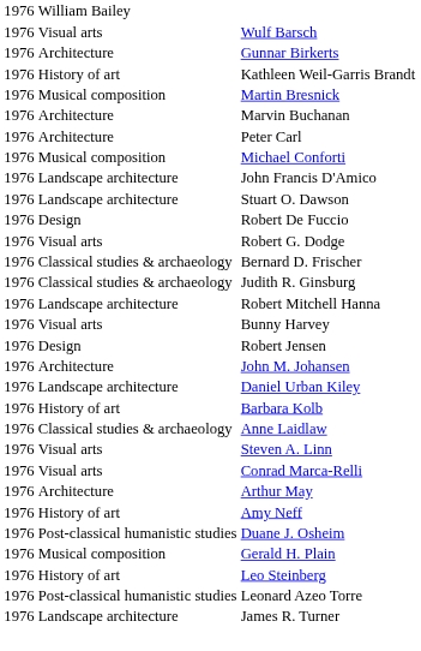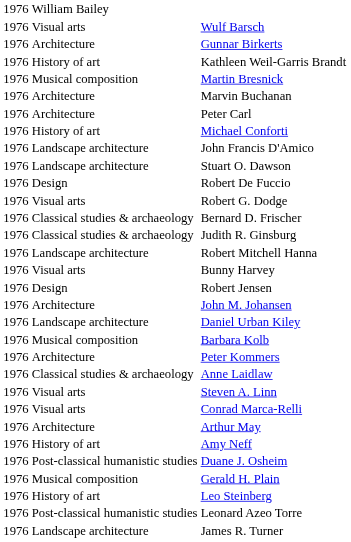 <table 1976||Musical composition||>
 <tr>
 <td>1976</td>
 <td Visual arts>William Bailey</td>
 </tr>
 <tr>
 <td>1976</td>
 <td>Visual arts</td>
 <td><a href='#'>Wulf Barsch</a></td>
 </tr>
 <tr>
 <td>1976</td>
 <td>Architecture</td>
 <td><a href='#'>Gunnar Birkerts</a></td>
 </tr>
 <tr>
 <td>1976</td>
 <td>History of art</td>
 <td>Kathleen Weil-Garris Brandt</td>
 </tr>
 <tr>
 <td>1976</td>
 <td>Musical composition</td>
 <td><a href='#'>Martin Bresnick</a></td>
 </tr>
 <tr>
 <td>1976</td>
 <td>Architecture</td>
 <td>Marvin Buchanan</td>
 </tr>
 <tr>
 <td>1976</td>
 <td>Architecture</td>
 <td>Peter Carl</td>
 </tr>
 <tr>
 <td>1976</td>
-<td>Musical composition</td>
+<td>History of art</td>
 <td><a href='#'>Michael Conforti</a></td>
 </tr>
 <tr>
 <td>1976</td>
 <td>Landscape architecture</td>
 <td>John Francis D'Amico</td>
 </tr>
 <tr>
 <td>1976</td>
 <td>Landscape architecture</td>
 <td>Stuart O. Dawson</td>
 </tr>
 <tr>
 <td>1976</td>
 <td>Design</td>
 <td>Robert De Fuccio</td>
 </tr>
 <tr>
 <td>1976</td>
 <td>Visual arts</td>
 <td>Robert G. Dodge</td>
 </tr>
 <tr>
 <td>1976</td>
 <td>Classical studies & archaeology</td>
 <td>Bernard D. Frischer</td>
 </tr>
 <tr>
 <td>1976</td>
 <td>Classical studies & archaeology</td>
 <td>Judith R. Ginsburg</td>
 </tr>
 <tr>
 <td>1976</td>
 <td>Landscape architecture</td>
 <td>Robert Mitchell Hanna</td>
 </tr>
 <tr>
 <td>1976</td>
 <td>Visual arts</td>
 <td>Bunny Harvey</td>
 </tr>
 <tr>
 <td>1976</td>
 <td>Design</td>
 <td>Robert Jensen</td>
 </tr>
 <tr>
 <td>1976</td>
 <td>Architecture</td>
 <td><a href='#'>John M. Johansen</a></td>
 </tr>
 <tr>
 <td>1976</td>
 <td>Landscape architecture</td>
 <td><a href='#'>Daniel Urban Kiley</a></td>
 </tr>
 <tr>
 <td>1976</td>
-<td>History of art</td>
+<td>Musical composition</td>
 <td><a href='#'>Barbara Kolb</a></td>
+</tr>
+<tr>
+<td>1976</td>
+<td>Architecture</td>
+<td><a href='#'>Peter Kommers</a></td>
 </tr>
 <tr>
 <td>1976</td>
 <td>Classical studies & archaeology</td>
 <td><a href='#'>Anne Laidlaw</a></td>
 </tr>
 <tr>
 <td>1976</td>
 <td>Visual arts</td>
 <td><a href='#'>Steven A. Linn</a></td>
 </tr>
 <tr>
 <td>1976</td>
 <td>Visual arts</td>
 <td><a href='#'>Conrad Marca-Relli</a></td>
 </tr>
 <tr>
 <td>1976</td>
 <td>Architecture</td>
 <td><a href='#'>Arthur May</a></td>
 </tr>
 <tr>
 <td>1976</td>
 <td>History of art</td>
 <td><a href='#'>Amy Neff</a></td>
 </tr>
 <tr>
 <td>1976</td>
 <td>Post-classical humanistic studies</td>
 <td><a href='#'>Duane J. Osheim</a></td>
 </tr>
 <tr>
 <td>1976</td>
 <td>Musical composition</td>
 <td><a href='#'>Gerald H. Plain</a></td>
 </tr>
 <tr>
 <td>1976</td>
 <td>History of art</td>
 <td><a href='#'>Leo Steinberg</a></td>
 </tr>
 <tr>
 <td>1976</td>
 <td>Post-classical humanistic studies</td>
 <td>Leonard Azeo Torre</td>
 </tr>
 <tr>
 <td>1976</td>
 <td>Landscape architecture</td>
 <td>James R. Turner</td>
 </tr>
 </table>
